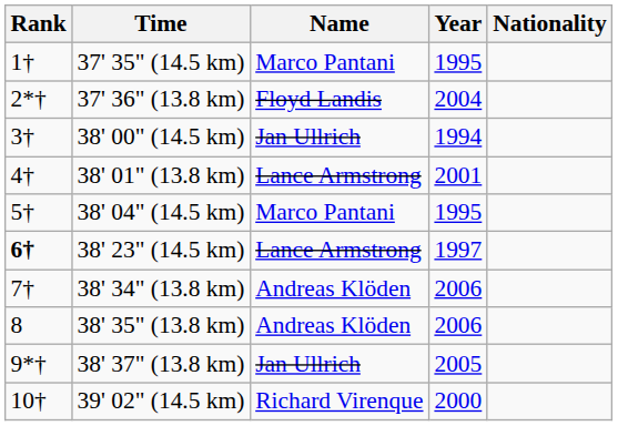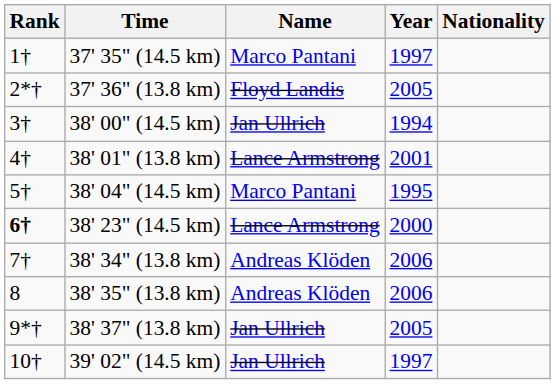 <table class="wikitable sortable">
 <tr>
 <th>Rank</th>
 <th>Time</th>
 <th>Name</th>
 <th>Year</th>
 <th>Nationality</th>
 </tr>
 <tr>
 <td>1†</td>
 <td>37' 35" (14.5 km)</td>
 <td><a href='#'>Marco Pantani</a></td>
-<td><a href='#'>1995</a></td>
+<td><a href='#'>1997</a></td>
 <td></td>
 </tr>
 <tr>
 <td>2*†</td>
 <td>37' 36" (13.8 km)</td>
 <td><s><a href='#'>Floyd Landis</a></s></td>
-<td><a href='#'>2004</a></td>
+<td><a href='#'>2005</a></td>
 <td></td>
 </tr>
 <tr>
 <td>3†</td>
 <td>38' 00" (14.5 km)</td>
 <td><s><a href='#'>Jan Ullrich</a></s></td>
 <td><a href='#'>1994</a></td>
 <td></td>
 </tr>
 <tr>
 <td>4†</td>
 <td>38' 01" (13.8 km)</td>
 <td><s><a href='#'>Lance Armstrong</a></s></td>
 <td><a href='#'>2001</a></td>
 <td></td>
 </tr>
 <tr>
 <td>5†</td>
 <td>38' 04" (14.5 km)</td>
 <td><a href='#'>Marco Pantani</a></td>
 <td><a href='#'>1995</a></td>
 <td></td>
 </tr>
 <tr>
 <td><strong>6†</strong></td>
 <td>38' 23" (14.5 km)</td>
 <td><s><a href='#'>Lance Armstrong</a></s></td>
-<td><a href='#'>1997</a></td>
+<td><a href='#'>2000</a></td>
 <td></td>
 </tr>
 <tr>
 <td>7†</td>
 <td>38' 34" (13.8 km)</td>
 <td><a href='#'>Andreas Klöden</a></td>
 <td><a href='#'>2006</a></td>
 <td></td>
 </tr>
 <tr>
 <td>8</td>
 <td>38' 35" (13.8 km)</td>
 <td><a href='#'>Andreas Klöden</a></td>
 <td><a href='#'>2006</a></td>
 <td></td>
 </tr>
 <tr>
 <td>9*†</td>
 <td>38' 37" (13.8 km)</td>
 <td><s><a href='#'>Jan Ullrich</a></s></td>
 <td><a href='#'>2005</a></td>
 <td></td>
 </tr>
 <tr>
 <td>10†</td>
 <td>39' 02" (14.5 km)</td>
-<td><a href='#'>Richard Virenque</a></td>
-<td><a href='#'>2000</a></td>
+<td><s><a href='#'>Jan Ullrich</a></s></td>
+<td><a href='#'>1997</a></td>
 <td></td>
 </tr>
 </table>
